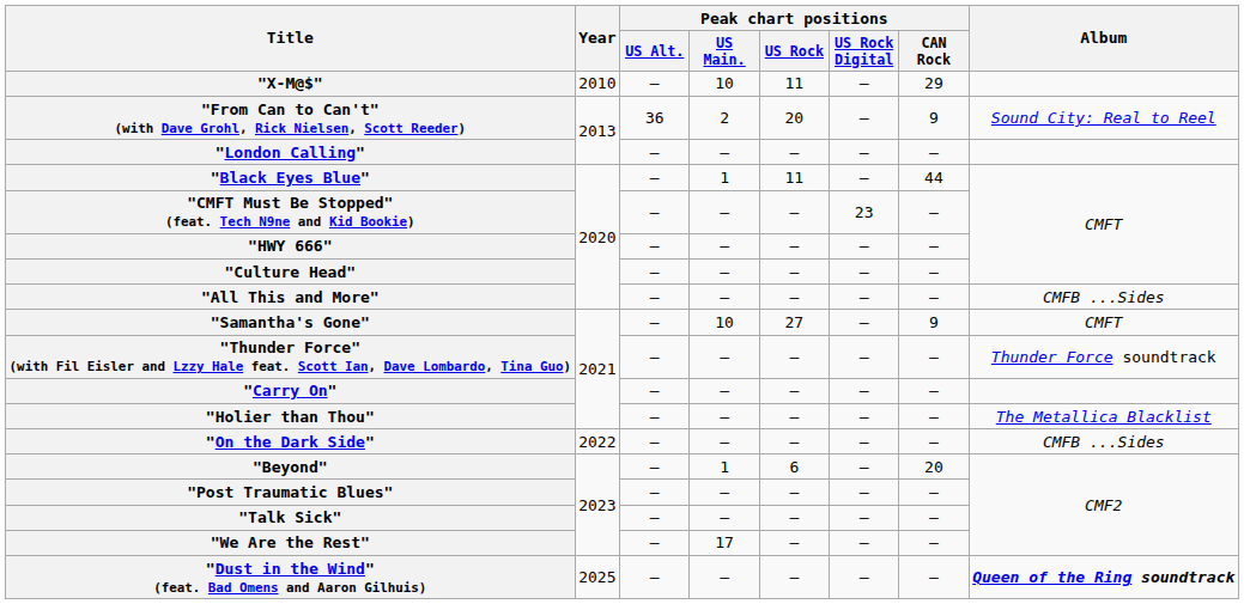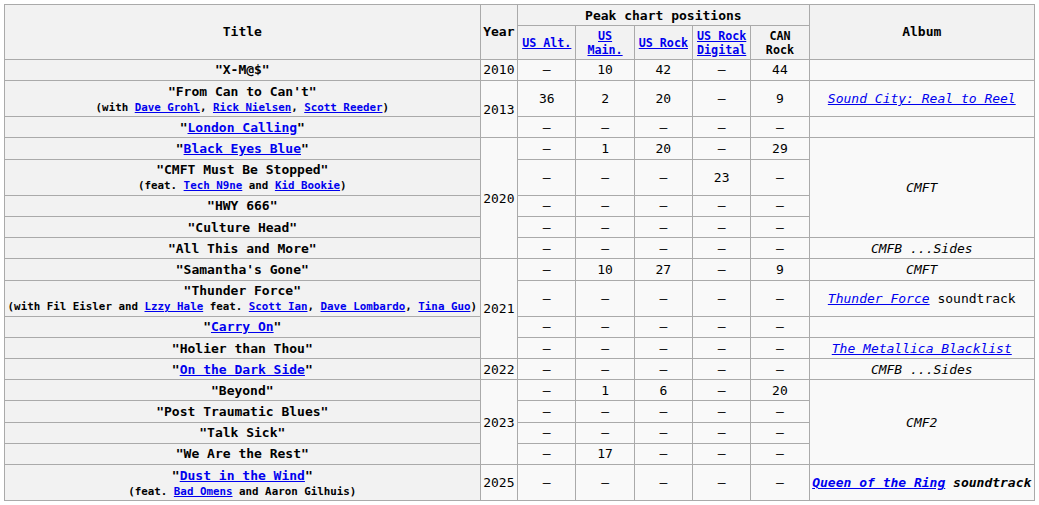 <table class="wikitable plainrowheaders" style="text-align:center;">
 <tr>
 <th rowspan="2" scope="col">Title</th>
 <th rowspan="2" scope="col">Year</th>
 <th scope="col" colspan="5">Peak chart positions</th>
 <th rowspan="2" scope="col">Album</th>
 </tr>
 <tr>
 <th style="width:4.5em; font-size:90%;"><a href='#'>US Alt.</a><br></th>
 <th style="width:4.5em; font-size:90%;"><a href='#'>US Main.</a><br></th>
 <th style="width:4.5em; font-size:90%;"><a href='#'>US Rock</a><br></th>
 <th style="width:4.5em; font-size:90%;"><a href='#'>US Rock Digital</a><br></th>
 <th style="width:4.5em; font-size:90%;">CAN Rock<br></th>
 </tr>
 <tr>
 <th scope="row">"X-M@$"</th>
 <td>2010</td>
 <td>—</td>
 <td>10</td>
-<td>11</td>
+<td>42</td>
 <td>—</td>
-<td>29</td>
+<td>44</td>
 <td></td>
 </tr>
 <tr>
 <th scope="row">"From Can to Can't"<br><small>(with <a href='#'>Dave Grohl</a>, <a href='#'>Rick Nielsen</a>, <a href='#'>Scott Reeder</a>)</small></th>
 <td rowspan="2">2013</td>
 <td>36</td>
 <td>2</td>
 <td>20</td>
 <td>—</td>
 <td>9</td>
 <td><em><a href='#'>Sound City: Real to Reel</a></em></td>
 </tr>
 <tr>
 <th scope="row">"<a href='#'>London Calling</a>"</th>
 <td>—</td>
 <td>—</td>
 <td>—</td>
 <td>—</td>
 <td>—</td>
 <td></td>
 </tr>
 <tr>
 <th scope="row">"<a href='#'>Black Eyes Blue</a>"</th>
 <td rowspan="5">2020</td>
 <td>—</td>
 <td>1</td>
-<td>11</td>
+<td>20</td>
 <td>—</td>
-<td>44</td>
+<td>29</td>
 <td rowspan="4"><em>CMFT</em></td>
 </tr>
 <tr>
 <th scope="row">"CMFT Must Be Stopped"<br><small>(feat. <a href='#'>Tech N9ne</a> and <a href='#'>Kid Bookie</a>)</small></th>
 <td>—</td>
 <td>—</td>
 <td>—</td>
 <td>23</td>
 <td>—</td>
 </tr>
 <tr>
 <th scope="row">"HWY 666"</th>
 <td>—</td>
 <td>—</td>
 <td>—</td>
 <td>—</td>
 <td>—</td>
 </tr>
 <tr>
 <th scope="row">"Culture Head"</th>
 <td>—</td>
 <td>—</td>
 <td>—</td>
 <td>—</td>
 <td>—</td>
 </tr>
 <tr>
 <th scope="row">"All This and More"</th>
 <td>—</td>
 <td>—</td>
 <td>—</td>
 <td>—</td>
 <td>—</td>
 <td><em>CMFB ...Sides</em></td>
 </tr>
 <tr>
 <th scope="row">"Samantha's Gone"</th>
 <td rowspan="4">2021</td>
 <td>—</td>
 <td>10</td>
 <td>27</td>
 <td>—</td>
 <td>9</td>
 <td><em>CMFT</em></td>
 </tr>
 <tr>
 <th scope="row">"Thunder Force"<br><small>(with Fil Eisler and <a href='#'>Lzzy Hale</a> feat. <a href='#'>Scott Ian</a>, <a href='#'>Dave Lombardo</a>, <a href='#'>Tina Guo</a>)</small></th>
 <td>—</td>
 <td>—</td>
 <td>—</td>
 <td>—</td>
 <td>—</td>
 <td><em><a href='#'>Thunder Force</a></em> soundtrack</td>
 </tr>
 <tr>
 <th scope="row">"<a href='#'>Carry On</a>"</th>
 <td>—</td>
 <td>—</td>
 <td>—</td>
 <td>—</td>
 <td>—</td>
 <td></td>
 </tr>
 <tr>
 <th scope="row">"Holier than Thou"</th>
 <td>—</td>
 <td>—</td>
 <td>—</td>
 <td>—</td>
 <td>—</td>
 <td><em><a href='#'>The Metallica Blacklist</a></em></td>
 </tr>
 <tr>
 <th scope="row">"<a href='#'>On the Dark Side</a>"</th>
 <td>2022</td>
 <td>—</td>
 <td>—</td>
 <td>—</td>
 <td>—</td>
 <td>—</td>
 <td><em>CMFB ...Sides</em></td>
 </tr>
 <tr>
 <th scope="row">"Beyond"</th>
 <td rowspan="4">2023</td>
 <td>—</td>
 <td>1</td>
 <td>6</td>
 <td>—</td>
 <td>20</td>
 <td rowspan="4"><em>CMF2</em></td>
 </tr>
 <tr>
 <th scope="row">"Post Traumatic Blues"</th>
 <td>—</td>
 <td>—</td>
 <td>—</td>
 <td>—</td>
 <td>—</td>
 </tr>
 <tr>
 <th scope="row">"Talk Sick"</th>
 <td>—</td>
 <td>—</td>
 <td>—</td>
 <td>—</td>
 <td>—</td>
 </tr>
 <tr>
 <th scope="row">"We Are the Rest"</th>
 <td>—</td>
 <td>17</td>
 <td>—</td>
 <td>—</td>
 <td>—</td>
 </tr>
 <tr>
 <th scope="row">"<a href='#'>Dust in the Wind</a>"<br><small>(feat. <a href='#'>Bad Omens</a> and Aaron Gilhuis)</small></th>
 <td>2025</td>
 <td>—</td>
 <td>—</td>
 <td>—</td>
 <td>—</td>
 <td>—</td>
 <td><strong><em><a href='#'>Queen of the Ring</a> soundtrack</em></strong></td>
 </tr>
 </table>
